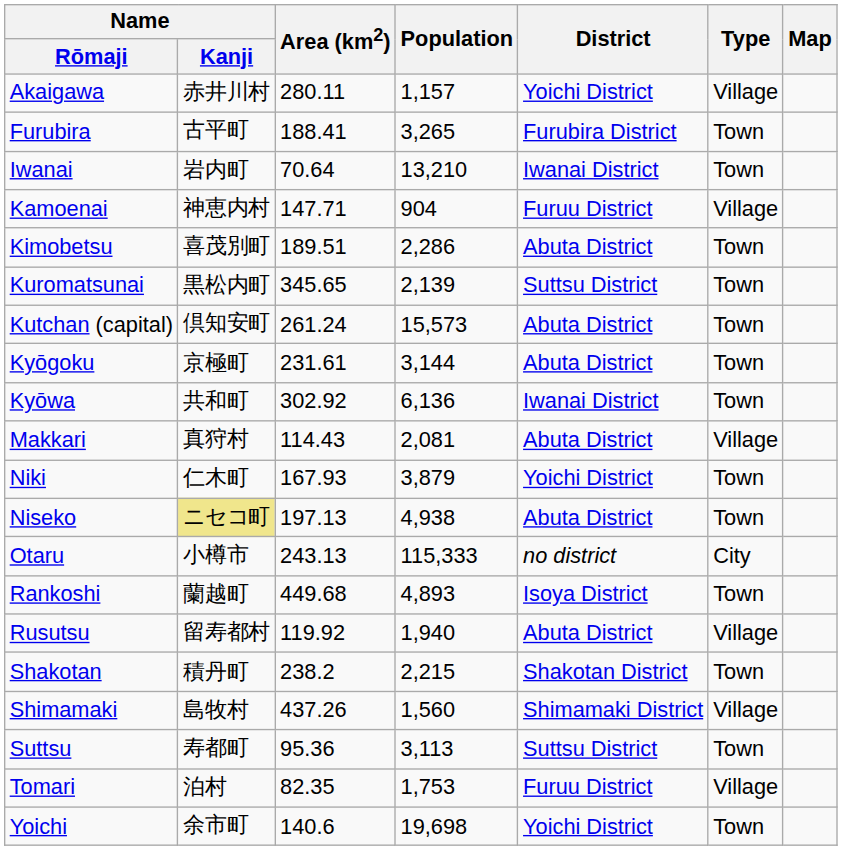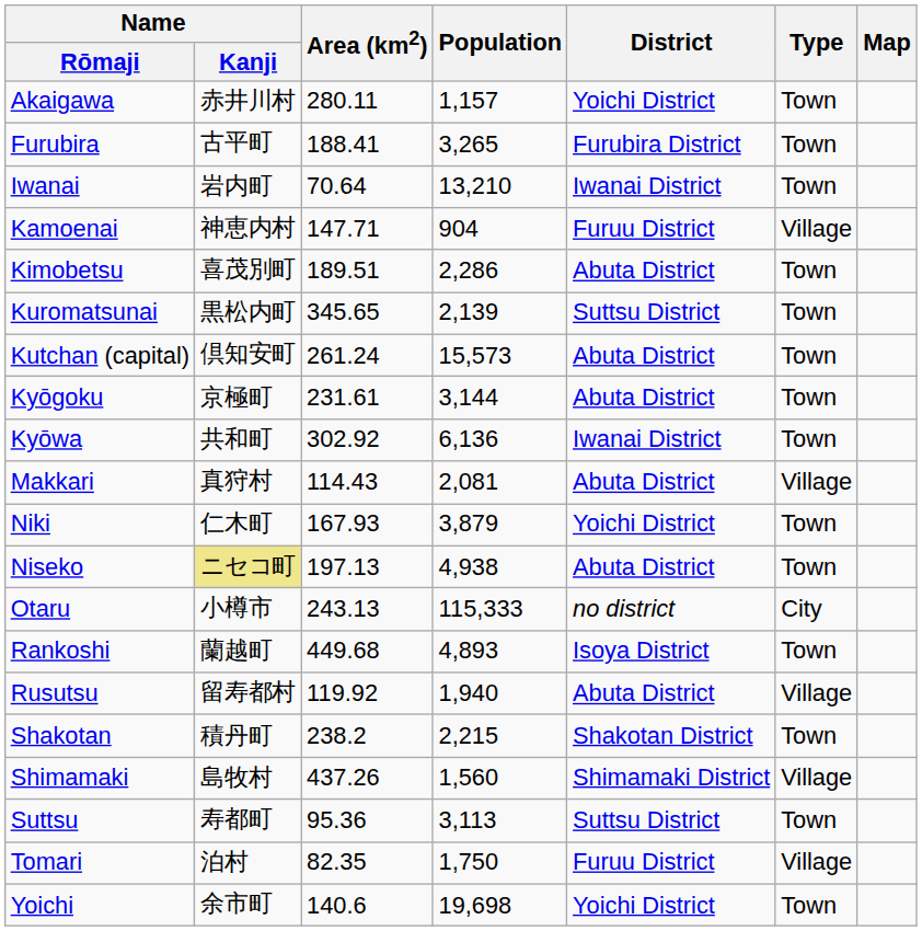 <table class="wikitable sortable">
 <tr>
 <th colspan="2">Name</th>
 <th rowspan="2">Area (km<sup>2</sup>)</th>
 <th rowspan="2">Population</th>
 <th rowspan="2">District</th>
 <th rowspan="2">Type</th>
 <th rowspan="2">Map</th>
 </tr>
 <tr>
 <th><a href='#'>Rōmaji</a></th>
 <th><a href='#'>Kanji</a></th>
 </tr>
 <tr>
 <td> <a href='#'>Akaigawa</a></td>
 <td>赤井川村</td>
 <td>280.11</td>
 <td>1,157</td>
 <td><a href='#'>Yoichi District</a></td>
-<td>Village</td>
+<td>Town</td>
 <td></td>
 </tr>
 <tr>
 <td> <a href='#'>Furubira</a></td>
 <td>古平町</td>
 <td>188.41</td>
 <td>3,265</td>
 <td><a href='#'>Furubira District</a></td>
 <td>Town</td>
 <td></td>
 </tr>
 <tr>
 <td> <a href='#'>Iwanai</a></td>
 <td>岩内町</td>
 <td>70.64</td>
 <td>13,210</td>
 <td><a href='#'>Iwanai District</a></td>
 <td>Town</td>
 <td></td>
 </tr>
 <tr>
 <td> <a href='#'>Kamoenai</a></td>
 <td>神恵内村</td>
 <td>147.71</td>
 <td>904</td>
 <td><a href='#'>Furuu District</a></td>
 <td>Village</td>
 <td></td>
 </tr>
 <tr>
 <td> <a href='#'>Kimobetsu</a></td>
 <td>喜茂別町</td>
 <td>189.51</td>
 <td>2,286</td>
 <td><a href='#'>Abuta District</a></td>
 <td>Town</td>
 <td></td>
 </tr>
 <tr>
 <td> <a href='#'>Kuromatsunai</a></td>
 <td>黒松内町</td>
 <td>345.65</td>
 <td>2,139</td>
 <td><a href='#'>Suttsu District</a></td>
 <td>Town</td>
 <td></td>
 </tr>
 <tr>
 <td> <a href='#'>Kutchan</a> (capital)</td>
 <td>倶知安町</td>
 <td>261.24</td>
 <td>15,573</td>
 <td><a href='#'>Abuta District</a></td>
 <td>Town</td>
 <td></td>
 </tr>
 <tr>
 <td> <a href='#'>Kyōgoku</a></td>
 <td>京極町</td>
 <td>231.61</td>
 <td>3,144</td>
 <td><a href='#'>Abuta District</a></td>
 <td>Town</td>
 <td></td>
 </tr>
 <tr>
 <td> <a href='#'>Kyōwa</a></td>
 <td>共和町</td>
 <td>302.92</td>
 <td>6,136</td>
 <td><a href='#'>Iwanai District</a></td>
 <td>Town</td>
 <td></td>
 </tr>
 <tr>
 <td> <a href='#'>Makkari</a></td>
 <td>真狩村</td>
 <td>114.43</td>
 <td>2,081</td>
 <td><a href='#'>Abuta District</a></td>
 <td>Village</td>
 <td></td>
 </tr>
 <tr>
 <td> <a href='#'>Niki</a></td>
 <td>仁木町</td>
 <td>167.93</td>
 <td>3,879</td>
 <td><a href='#'>Yoichi District</a></td>
 <td>Town</td>
 <td></td>
 </tr>
 <tr>
 <td> <a href='#'>Niseko</a></td>
 <td style="background: khaki;">ニセコ町</td>
 <td>197.13</td>
 <td>4,938</td>
 <td><a href='#'>Abuta District</a></td>
 <td>Town</td>
 <td></td>
 </tr>
 <tr>
 <td> <a href='#'>Otaru</a></td>
 <td>小樽市</td>
 <td>243.13</td>
 <td>115,333</td>
 <td><em>no district</em></td>
 <td>City</td>
 <td></td>
 </tr>
 <tr>
 <td> <a href='#'>Rankoshi</a></td>
 <td>蘭越町</td>
 <td>449.68</td>
 <td>4,893</td>
 <td><a href='#'>Isoya District</a></td>
 <td>Town</td>
 <td></td>
 </tr>
 <tr>
 <td> <a href='#'>Rusutsu</a></td>
 <td>留寿都村</td>
 <td>119.92</td>
 <td>1,940</td>
 <td><a href='#'>Abuta District</a></td>
 <td>Village</td>
 <td></td>
 </tr>
 <tr>
 <td> <a href='#'>Shakotan</a></td>
 <td>積丹町</td>
 <td>238.2</td>
 <td>2,215</td>
 <td><a href='#'>Shakotan District</a></td>
 <td>Town</td>
 <td></td>
 </tr>
 <tr>
 <td> <a href='#'>Shimamaki</a></td>
 <td>島牧村</td>
 <td>437.26</td>
 <td>1,560</td>
 <td><a href='#'>Shimamaki District</a></td>
 <td>Village</td>
 <td></td>
 </tr>
 <tr>
 <td> <a href='#'>Suttsu</a></td>
 <td>寿都町</td>
 <td>95.36</td>
 <td>3,113</td>
 <td><a href='#'>Suttsu District</a></td>
 <td>Town</td>
 <td></td>
 </tr>
 <tr>
 <td> <a href='#'>Tomari</a></td>
 <td>泊村</td>
 <td>82.35</td>
-<td>1,753</td>
+<td>1,750</td>
 <td><a href='#'>Furuu District</a></td>
 <td>Village</td>
 <td></td>
 </tr>
 <tr>
 <td> <a href='#'>Yoichi</a></td>
 <td>余市町</td>
 <td>140.6</td>
 <td>19,698</td>
 <td><a href='#'>Yoichi District</a></td>
 <td>Town</td>
 <td></td>
 </tr>
 </table>
